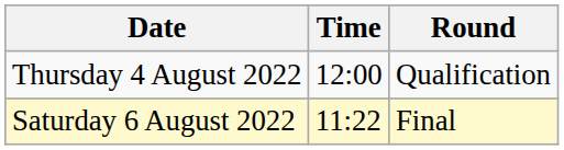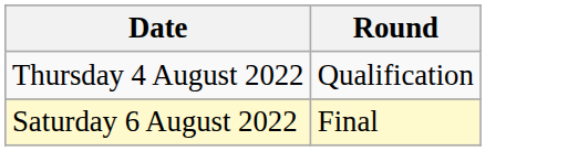 <table class = "wikitable">
 <tr>
 <th>Date</th>
-<th>Time</th>
 <th>Round</th>
 </tr>
 <tr>
 <td>Thursday 4 August 2022</td>
-<td>12:00</td>
 <td>Qualification</td>
 </tr>
 <tr>
 <td style=background:lemonchiffon>Saturday 6 August 2022</td>
-<td style=background:lemonchiffon>11:22</td>
 <td style=background:lemonchiffon>Final</td>
 </tr>
 </table>
